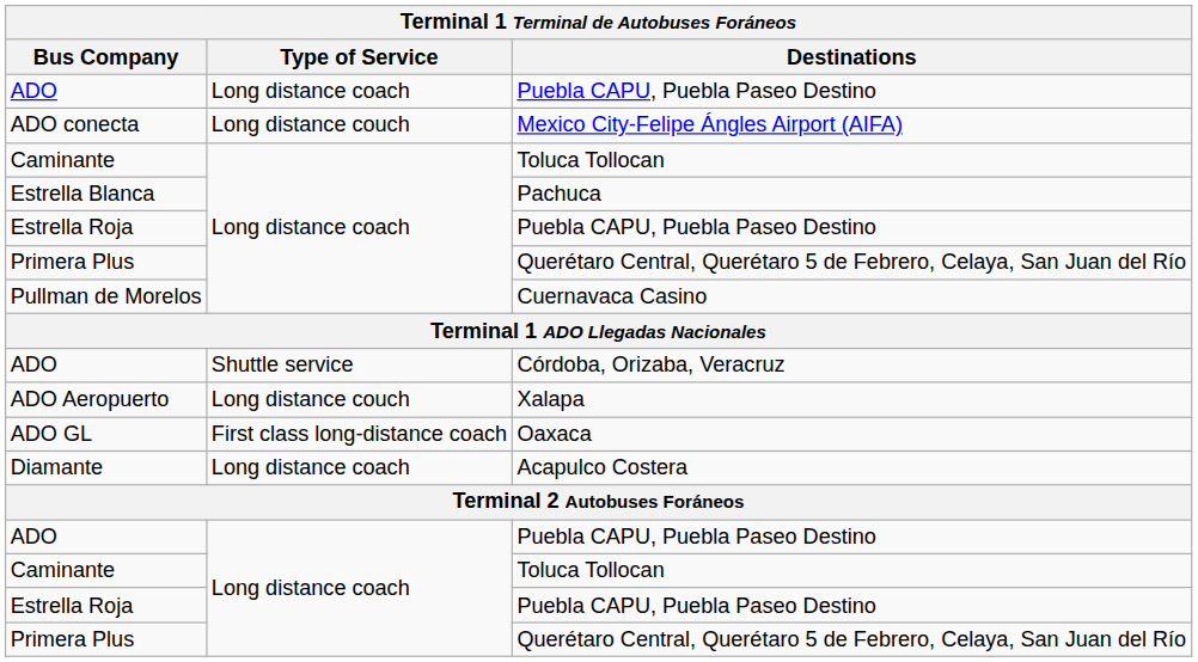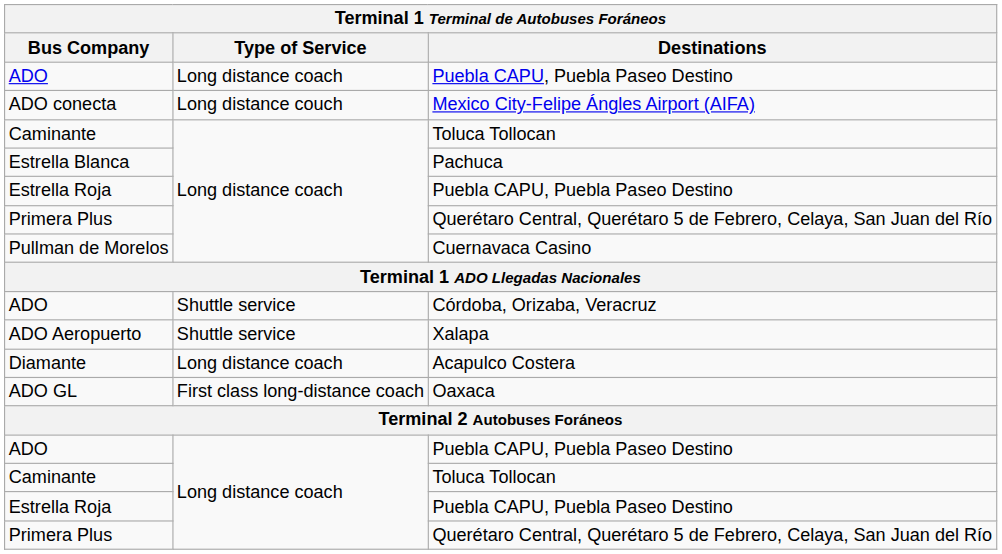 <table class="wikitable">
 <tr>
 <th colspan="3"><strong>Terminal 1</strong> <em><small>Terminal de Autobuses Foráneos</small></em></th>
 </tr>
 <tr>
 <th>Bus Company</th>
 <th>Type of Service</th>
 <th>Destinations</th>
 </tr>
 <tr>
 <td><a href='#'>ADO</a></td>
 <td>Long distance coach</td>
 <td><a href='#'>Puebla CAPU</a>, Puebla Paseo Destino</td>
 </tr>
 <tr>
 <td>ADO conecta</td>
 <td>Long distance couch</td>
 <td><a href='#'>Mexico City-Felipe Ángles Airport (AIFA)</a></td>
 </tr>
 <tr>
 <td>Caminante</td>
 <td rowspan="5">Long distance coach</td>
 <td>Toluca Tollocan</td>
 </tr>
 <tr>
 <td>Estrella Blanca</td>
 <td>Pachuca</td>
 </tr>
 <tr>
 <td>Estrella Roja</td>
 <td>Puebla CAPU, Puebla Paseo Destino</td>
 </tr>
 <tr>
 <td>Primera Plus</td>
 <td>Querétaro Central, Querétaro 5 de Febrero, Celaya, San Juan del Río</td>
 </tr>
 <tr>
 <td>Pullman de Morelos</td>
 <td>Cuernavaca Casino</td>
 </tr>
 <tr>
 <th colspan="3"><strong>Terminal 1 <em><small>ADO Llegadas Nacionales</small><strong><em></th>
 </tr>
 <tr>
 <td>ADO</td>
 <td>Shuttle service</td>
 <td>Córdoba, Orizaba, Veracruz</td>
 </tr>
 <tr>
 <td>ADO Aeropuerto</td>
-<td>Long distance couch</td>
+<td>Shuttle service</td>
 <td>Xalapa</td>
+</tr>
+<tr>
+<td>Diamante</td>
+<td>Long distance coach</td>
+<td>Acapulco Costera</td>
 </tr>
 <tr>
 <td>ADO GL</td>
 <td>First class long-distance coach</td>
 <td>Oaxaca</td>
-</tr>
-<tr>
-<td>Diamante</td>
-<td>Long distance coach</td>
-<td>Acapulco Costera</td>
 </tr>
 <tr>
 <th colspan="3"></strong>Terminal 2 <small></em>Autobuses Foráneos<em></small><strong></th>
 </tr>
 <tr>
 <td>ADO</td>
 <td rowspan="4">Long distance coach</td>
 <td>Puebla CAPU, Puebla Paseo Destino</td>
 </tr>
 <tr>
 <td>Caminante</td>
 <td>Toluca Tollocan</td>
 </tr>
 <tr>
 <td>Estrella Roja</td>
 <td>Puebla CAPU, Puebla Paseo Destino</td>
 </tr>
 <tr>
 <td>Primera Plus</td>
 <td>Querétaro Central, Querétaro 5 de Febrero, Celaya, San Juan del Río</td>
 </tr>
 </table>
